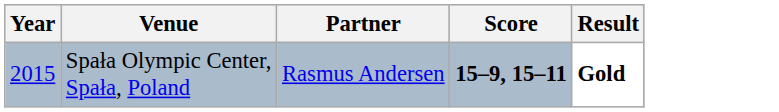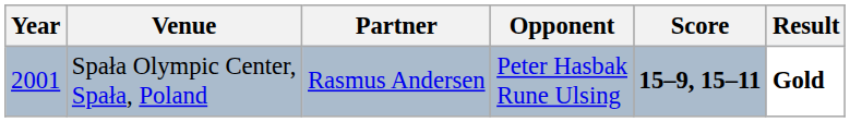 <table class="sortable wikitable" style="font-size: 90%;">
 <tr>
 <th>Year</th>
 <th>Venue</th>
 <th>Partner</th>
+<th>Opponent</th>
 <th>Score</th>
 <th>Result</th>
 </tr>
 <tr style="background:#AABBCC">
-<td align="center"><a href='#'>2015</a></td>
+<td align="center"><a href='#'>2001</a></td>
 <td align="left">Spała Olympic Center,<br><a href='#'>Spała</a>, <a href='#'>Poland</a></td>
 <td align="left"> <a href='#'>Rasmus Andersen</a></td>
+<td align="left"> <a href='#'>Peter Hasbak</a> <br>  <a href='#'>Rune Ulsing</a></td>
 <td align="left"><strong>15–9, 15–11</strong></td>
 <td style="text-align:left; background:white"> <strong>Gold</strong></td>
 </tr>
 </table>
